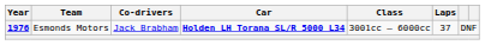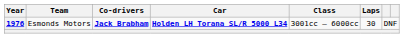 <table class="wikitable" style="text-align:center; font-size:90%">
 <tr>
 <th>Year</th>
 <th>Team</th>
 <th>Co-drivers</th>
 <th>Car</th>
 <th>Class</th>
 <th>Laps</th>
 <th></th>
 <th></th>
 </tr>
 <tr>
 <th><a href='#'>1976</a></th>
 <td align="left"> Esmonds Motors</td>
-<td align="left"> <a href='#'>Jack Brabham</a></td>
+<td align="left"><strong> <a href='#'>Jack Brabham</a></strong></td>
 <td align="left"><strong><a href='#'>Holden LH Torana SL/R 5000 L34</a></strong></td>
 <td>3001cc – 6000cc</td>
-<td>37</td>
+<td>30</td>
 <td colspan="2">DNF</td>
 </tr>
 <tr>
 <th colspan="8"></th>
 </tr>
 </table>
